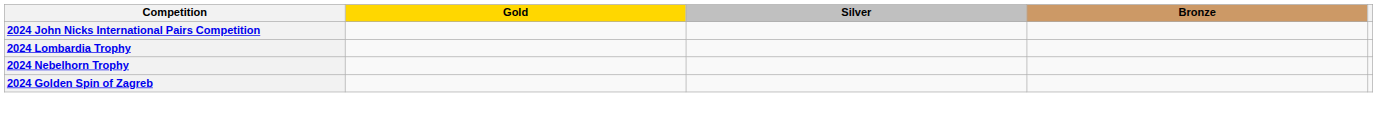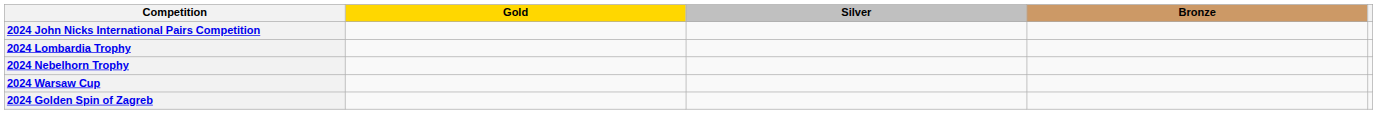 <table class="wikitable unsortable" style="text-align:left; width:100%;">
 <tr>
 <th scope="col" style="text-align:center; width:25%">Competition</th>
 <td scope="col" style="text-align:center; width:25%; background:gold"><strong>Gold</strong></td>
 <td scope="col" style="text-align:center; width:25%; background:silver"><strong>Silver</strong></td>
 <td scope="col" style="text-align:center; width:25%; background:#c96"><strong>Bronze</strong></td>
 <th scope="col" style="text-align:center"></th>
 </tr>
 <tr>
 <th scope="row" style="text-align:left"> <a href='#'>2024 John Nicks International Pairs Competition</a></th>
 <td></td>
 <td></td>
 <td></td>
 <td></td>
 </tr>
 <tr>
 <th scope="row" style="text-align:left"> <a href='#'>2024 Lombardia Trophy</a></th>
 <td></td>
 <td></td>
 <td></td>
 <td></td>
 </tr>
 <tr>
 <th scope="row" style="text-align:left"> <a href='#'>2024 Nebelhorn Trophy</a></th>
 <td></td>
 <td></td>
 <td></td>
 <td></td>
 </tr>
 <tr>
+<th scope="row" style="text-align:left"> <a href='#'>2024 Warsaw Cup</a></th>
+<td></td>
+<td></td>
+<td></td>
+<td></td>
+</tr>
+<tr>
 <th scope="row" style="text-align:left"> <a href='#'>2024 Golden Spin of Zagreb</a></th>
 <td></td>
 <td></td>
 <td></td>
 <td></td>
 </tr>
 </table>
